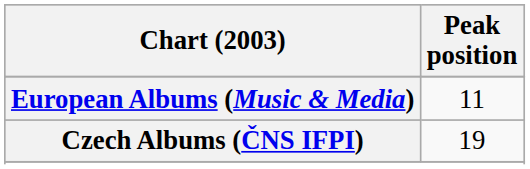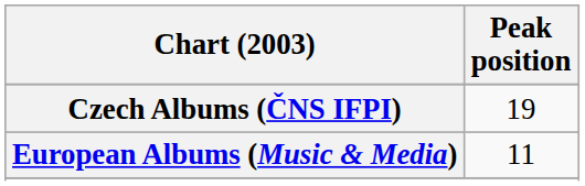 <table class="wikitable sortable plainrowheaders" style="text-align:center">
 <tr>
 <th scope="col">Chart (2003)</th>
 <th scope="col">Peak<br>position</th>
 </tr>
 <tr>
 </tr>
 <tr>
+<th scope="row">Czech Albums (<a href='#'>ČNS IFPI</a>)</th>
+<td>19</td>
+</tr>
+<tr>
 <th scope="row"><a href='#'>European Albums</a> (<em><a href='#'>Music & Media</a></em>)</th>
 <td>11</td>
-</tr>
-<tr>
-<th scope="row">Czech Albums (<a href='#'>ČNS IFPI</a>)</th>
-<td>19</td>
 </tr>
 <tr>
 </tr>
 <tr>
 </tr>
 <tr>
 </tr>
 <tr>
 </tr>
 </table>
